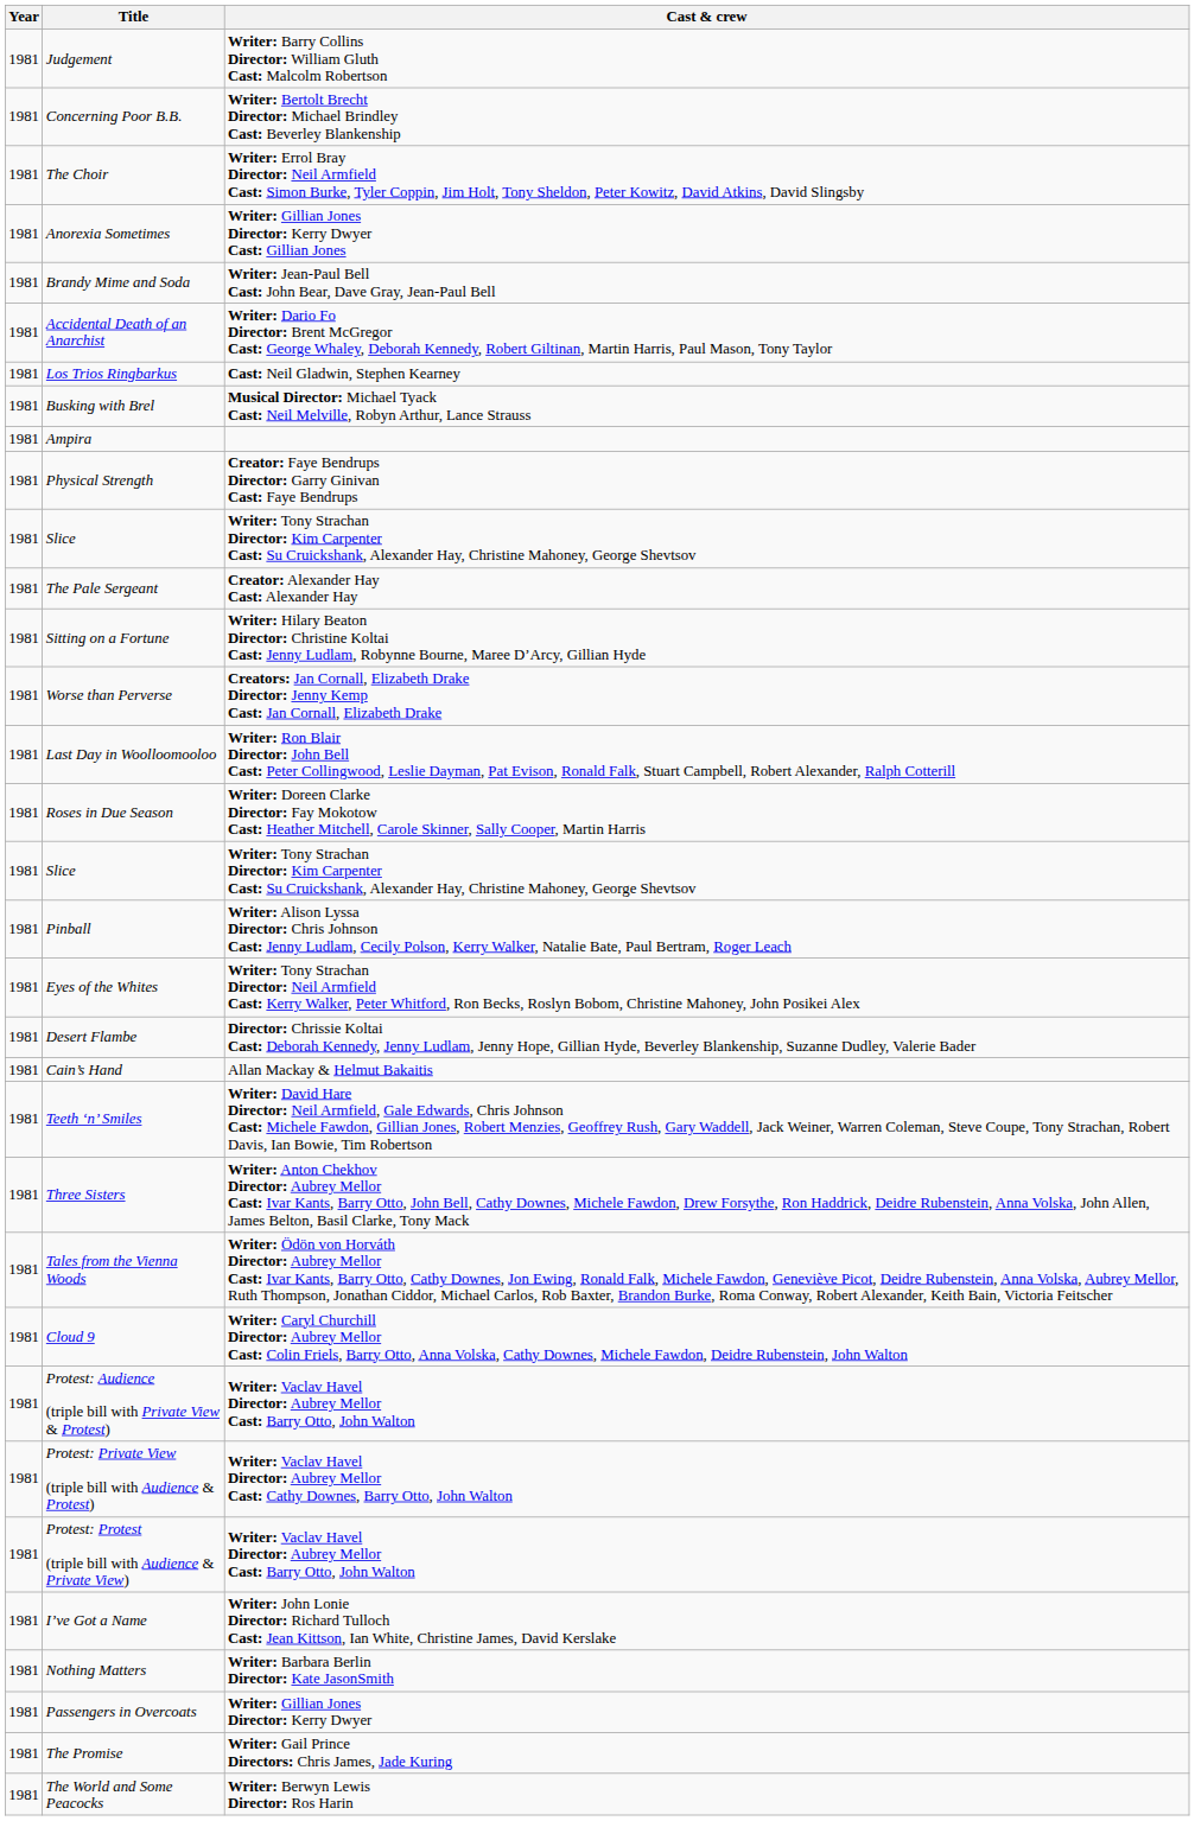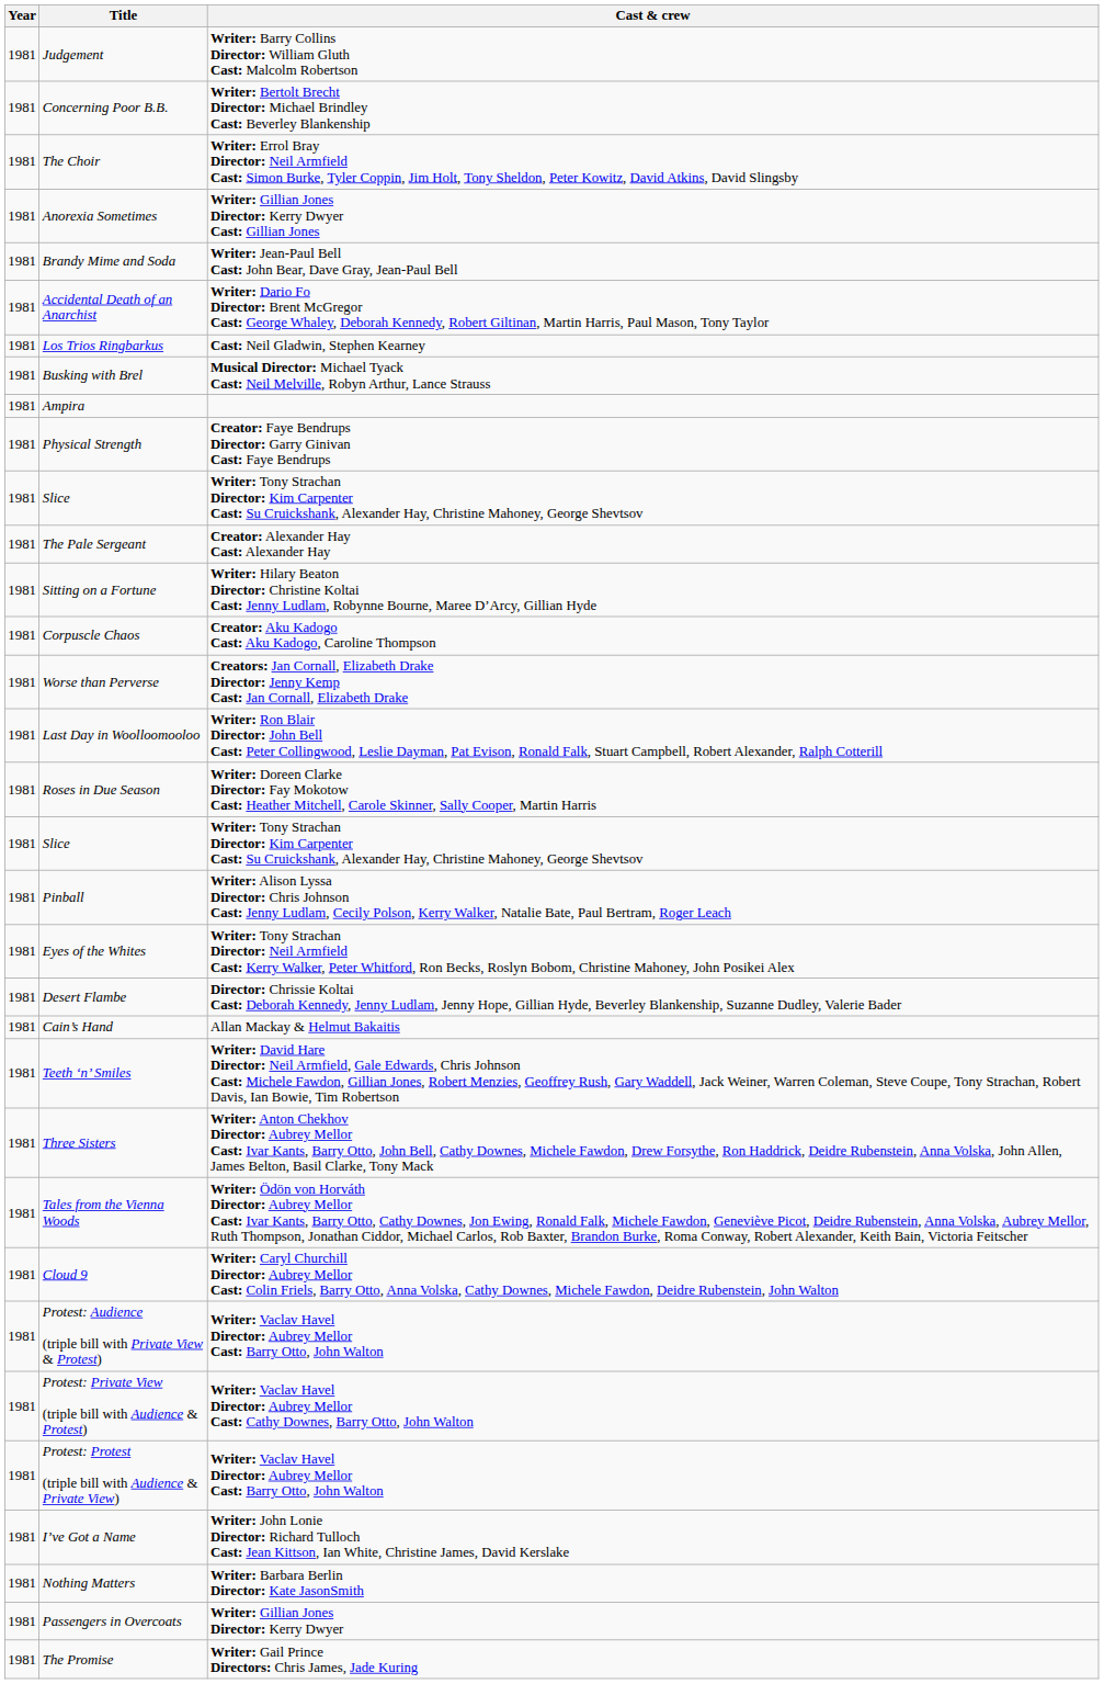 <table class="wikitable sortable">
 <tr>
 <th>Year</th>
 <th>Title</th>
 <th>Cast & crew</th>
 </tr>
 <tr>
 <td>1981</td>
 <td><em>Judgement</em></td>
 <td><strong>Writer:</strong> Barry Collins<br><strong>Director:</strong> William Gluth<br><strong>Cast:</strong> Malcolm Robertson</td>
 </tr>
 <tr>
 <td>1981</td>
 <td><em>Concerning Poor B.B.</em></td>
 <td><strong>Writer:</strong> <a href='#'>Bertolt Brecht</a><br><strong>Director:</strong> Michael Brindley<br><strong>Cast:</strong> Beverley Blankenship</td>
 </tr>
 <tr>
 <td>1981</td>
 <td><em>The Choir</em></td>
 <td><strong>Writer:</strong> Errol Bray<br><strong>Director:</strong> <a href='#'>Neil Armfield</a><br><strong>Cast:</strong> <a href='#'>Simon Burke</a>, <a href='#'>Tyler Coppin</a>, <a href='#'>Jim Holt</a>, <a href='#'>Tony Sheldon</a>, <a href='#'>Peter Kowitz</a>, <a href='#'>David Atkins</a>, David Slingsby</td>
 </tr>
 <tr>
 <td>1981</td>
 <td><em>Anorexia Sometimes</em></td>
 <td><strong>Writer:</strong> <a href='#'>Gillian Jones</a><br><strong>Director:</strong> Kerry Dwyer<br><strong>Cast:</strong> <a href='#'>Gillian Jones</a></td>
 </tr>
 <tr>
 <td>1981</td>
 <td><em>Brandy Mime and Soda</em></td>
 <td><strong>Writer:</strong> Jean-Paul Bell<br><strong>Cast:</strong> John Bear, Dave Gray, Jean-Paul Bell</td>
 </tr>
 <tr>
 <td>1981</td>
 <td><em><a href='#'>Accidental Death of an Anarchist</a></em></td>
 <td><strong>Writer:</strong> <a href='#'>Dario Fo</a><br><strong>Director:</strong> Brent McGregor<br><strong>Cast:</strong> <a href='#'>George Whaley</a>, <a href='#'>Deborah Kennedy</a>, <a href='#'>Robert Giltinan</a>, Martin Harris, Paul Mason, Tony Taylor</td>
 </tr>
 <tr>
 <td>1981</td>
 <td><em><a href='#'>Los Trios Ringbarkus</a></em></td>
 <td><strong>Cast:</strong> Neil Gladwin, Stephen Kearney</td>
 </tr>
 <tr>
 <td>1981</td>
 <td><em>Busking with Brel</em></td>
 <td><strong>Musical Director:</strong> Michael Tyack<br><strong>Cast:</strong> <a href='#'>Neil Melville</a>, Robyn Arthur, Lance Strauss</td>
 </tr>
 <tr>
 <td>1981</td>
 <td><em>Ampira</em></td>
 <td></td>
 </tr>
 <tr>
 <td>1981</td>
 <td><em>Physical Strength</em></td>
 <td><strong>Creator:</strong> Faye Bendrups<br><strong>Director:</strong> Garry Ginivan<br><strong>Cast:</strong> Faye Bendrups</td>
 </tr>
 <tr>
 <td>1981</td>
 <td><em>Slice</em></td>
 <td><strong>Writer:</strong> Tony Strachan<br><strong>Director:</strong> <a href='#'>Kim Carpenter</a><br><strong>Cast:</strong> <a href='#'>Su Cruickshank</a>, Alexander Hay, Christine Mahoney, George Shevtsov</td>
 </tr>
 <tr>
 <td>1981</td>
 <td><em>The Pale Sergeant</em></td>
 <td><strong>Creator:</strong> Alexander Hay<br><strong>Cast:</strong> Alexander Hay</td>
 </tr>
 <tr>
 <td>1981</td>
 <td><em>Sitting on a Fortune</em></td>
 <td><strong>Writer:</strong> Hilary Beaton<br><strong>Director:</strong> Christine Koltai<br><strong>Cast:</strong> <a href='#'>Jenny Ludlam</a>, Robynne Bourne, Maree D’Arcy, Gillian Hyde</td>
+</tr>
+<tr>
+<td>1981</td>
+<td><em>Corpuscle Chaos</em></td>
+<td><strong>Creator:</strong> <a href='#'>Aku Kadogo</a><br><strong>Cast:</strong> <a href='#'>Aku Kadogo</a>, Caroline Thompson</td>
 </tr>
 <tr>
 <td>1981</td>
 <td><em>Worse than Perverse</em></td>
 <td><strong>Creators:</strong> <a href='#'>Jan Cornall</a>, <a href='#'>Elizabeth Drake</a><br><strong>Director:</strong> <a href='#'>Jenny Kemp</a><br><strong>Cast:</strong> <a href='#'>Jan Cornall</a>, <a href='#'>Elizabeth Drake</a></td>
 </tr>
 <tr>
 <td>1981</td>
 <td><em>Last Day in Woolloomooloo</em></td>
 <td><strong>Writer:</strong> <a href='#'>Ron Blair</a><br><strong>Director:</strong> <a href='#'>John Bell</a><br><strong>Cast:</strong> <a href='#'>Peter Collingwood</a>, <a href='#'>Leslie Dayman</a>, <a href='#'>Pat Evison</a>, <a href='#'>Ronald Falk</a>, Stuart Campbell, Robert Alexander, <a href='#'>Ralph Cotterill</a></td>
 </tr>
 <tr>
 <td>1981</td>
 <td><em>Roses in Due Season</em></td>
 <td><strong>Writer:</strong> Doreen Clarke<br><strong>Director:</strong> Fay Mokotow<br><strong>Cast:</strong> <a href='#'>Heather Mitchell</a>, <a href='#'>Carole Skinner</a>, <a href='#'>Sally Cooper</a>, Martin Harris</td>
 </tr>
 <tr>
 <td>1981</td>
 <td><em>Slice</em></td>
 <td><strong>Writer:</strong> Tony Strachan<br><strong>Director:</strong> <a href='#'>Kim Carpenter</a><br><strong>Cast:</strong> <a href='#'>Su Cruickshank</a>, Alexander Hay, Christine Mahoney, George Shevtsov</td>
 </tr>
 <tr>
 <td>1981</td>
 <td><em>Pinball</em></td>
 <td><strong>Writer:</strong> Alison Lyssa<br><strong>Director:</strong> Chris Johnson<br><strong>Cast:</strong> <a href='#'>Jenny Ludlam</a>, <a href='#'>Cecily Polson</a>, <a href='#'>Kerry Walker</a>, Natalie Bate, Paul Bertram, <a href='#'>Roger Leach</a></td>
 </tr>
 <tr>
 <td>1981</td>
 <td><em>Eyes of the Whites</em></td>
 <td><strong>Writer:</strong> Tony Strachan<br><strong>Director:</strong> <a href='#'>Neil Armfield</a><br><strong>Cast:</strong> <a href='#'>Kerry Walker</a>, <a href='#'>Peter Whitford</a>, Ron Becks, Roslyn Bobom, Christine Mahoney, John Posikei Alex</td>
 </tr>
 <tr>
 <td>1981</td>
 <td><em>Desert Flambe</em></td>
 <td><strong>Director: </strong>Chrissie Koltai<br><strong>Cast:</strong> <a href='#'>Deborah Kennedy</a>, <a href='#'>Jenny Ludlam</a>, Jenny Hope, Gillian Hyde, Beverley Blankenship, Suzanne Dudley, Valerie Bader</td>
 </tr>
 <tr>
 <td>1981</td>
 <td><em>Cain’s Hand </em></td>
 <td>Allan Mackay & <a href='#'>Helmut Bakaitis</a></td>
 </tr>
 <tr>
 <td>1981</td>
 <td><em><a href='#'>Teeth ‘n’ Smiles</a></em></td>
 <td><strong>Writer:</strong> <a href='#'>David Hare</a><br><strong>Director:</strong> <a href='#'>Neil Armfield</a>, <a href='#'>Gale Edwards</a>, Chris Johnson<br><strong>Cast:</strong> <a href='#'>Michele Fawdon</a>, <a href='#'>Gillian Jones</a>, <a href='#'>Robert Menzies</a>, <a href='#'>Geoffrey Rush</a>, <a href='#'>Gary Waddell</a>, Jack Weiner, Warren Coleman, Steve Coupe, Tony Strachan,  Robert Davis, Ian Bowie, Tim Robertson</td>
 </tr>
 <tr>
 <td>1981</td>
 <td><em><a href='#'>Three Sisters</a></em></td>
 <td><strong>Writer:</strong> <a href='#'>Anton Chekhov</a><br><strong>Director:</strong> <a href='#'>Aubrey Mellor</a><br><strong>Cast:</strong> <a href='#'>Ivar Kants</a>, <a href='#'>Barry Otto</a>, <a href='#'>John Bell</a>, <a href='#'>Cathy Downes</a>, <a href='#'>Michele Fawdon</a>, <a href='#'>Drew Forsythe</a>, <a href='#'>Ron Haddrick</a>, <a href='#'>Deidre Rubenstein</a>, <a href='#'>Anna Volska</a>, John Allen, James Belton, Basil Clarke, Tony Mack</td>
 </tr>
 <tr>
 <td>1981</td>
 <td><em><a href='#'>Tales from the Vienna Woods</a></em></td>
 <td><strong>Writer:</strong> <a href='#'>Ödön von Horváth</a><br><strong>Director:</strong> <a href='#'>Aubrey Mellor</a><br><strong>Cast:</strong> <a href='#'>Ivar Kants</a>, <a href='#'>Barry Otto</a>, <a href='#'>Cathy Downes</a>, <a href='#'>Jon Ewing</a>, <a href='#'>Ronald Falk</a>, <a href='#'>Michele Fawdon</a>, <a href='#'>Geneviève Picot</a>, <a href='#'>Deidre Rubenstein</a>, <a href='#'>Anna Volska</a>, <a href='#'>Aubrey Mellor</a>, Ruth Thompson, Jonathan Ciddor, Michael Carlos, Rob Baxter, <a href='#'>Brandon Burke</a>, Roma Conway, Robert Alexander, Keith Bain, Victoria Feitscher</td>
 </tr>
 <tr>
 <td>1981</td>
 <td><em><a href='#'>Cloud 9</a></em></td>
 <td><strong>Writer:</strong> <a href='#'>Caryl Churchill</a><br><strong>Director:</strong> <a href='#'>Aubrey Mellor</a><br><strong>Cast:</strong> <a href='#'>Colin Friels</a>, <a href='#'>Barry Otto</a>, <a href='#'>Anna Volska</a>, <a href='#'>Cathy Downes</a>, <a href='#'>Michele Fawdon</a>, <a href='#'>Deidre Rubenstein</a>, <a href='#'>John Walton</a></td>
 </tr>
 <tr>
 <td>1981</td>
 <td><em>Protest: <a href='#'>Audience</a></em><br><br>(triple bill with <em><a href='#'>Private View</a></em> & <em><a href='#'>Protest</a></em>)</td>
 <td><strong>Writer:</strong> <a href='#'>Vaclav Havel</a><br><strong>Director:</strong> <a href='#'>Aubrey Mellor</a><br><strong>Cast:</strong> <a href='#'>Barry Otto</a>, <a href='#'>John Walton</a></td>
 </tr>
 <tr>
 <td>1981</td>
 <td><em>Protest: <a href='#'>Private View</a></em><br><br>(triple bill with <em><a href='#'>Audience</a></em> & <em><a href='#'>Protest</a></em>)</td>
 <td><strong>Writer:</strong> <a href='#'>Vaclav Havel</a><br><strong>Director:</strong> <a href='#'>Aubrey Mellor</a><br><strong>Cast:</strong> <a href='#'>Cathy Downes</a>, <a href='#'>Barry Otto</a>, <a href='#'>John Walton</a></td>
 </tr>
 <tr>
 <td>1981</td>
 <td><em>Protest: <a href='#'>Protest</a></em><br><br>(triple bill with <em><a href='#'>Audience</a></em> & <em><a href='#'>Private View</a></em>)</td>
 <td><strong>Writer:</strong> <a href='#'>Vaclav Havel</a><br><strong>Director:</strong> <a href='#'>Aubrey Mellor</a><br><strong>Cast:</strong> <a href='#'>Barry Otto</a>, <a href='#'>John Walton</a></td>
 </tr>
 <tr>
 <td>1981</td>
 <td><em>I’ve Got a Name</em></td>
 <td><strong>Writer:</strong> John Lonie<br><strong>Director:</strong> Richard Tulloch<br><strong>Cast:</strong> <a href='#'>Jean Kittson</a>, Ian White, Christine James, David Kerslake</td>
 </tr>
 <tr>
 <td>1981</td>
 <td><em>Nothing Matters</em></td>
 <td><strong>Writer:</strong> Barbara Berlin<br><strong>Director:</strong> <a href='#'>Kate JasonSmith</a></td>
 </tr>
 <tr>
 <td>1981</td>
 <td><em>Passengers in Overcoats</em></td>
 <td><strong>Writer:</strong> <a href='#'>Gillian Jones</a><br><strong>Director:</strong> Kerry Dwyer</td>
 </tr>
 <tr>
 <td>1981</td>
 <td><em>The Promise</em></td>
 <td><strong>Writer:</strong> Gail Prince<br><strong>Directors:</strong> Chris James, <a href='#'>Jade Kuring</a></td>
 </tr>
-<tr>
-<td>1981</td>
-<td><em>The World and Some Peacocks</em></td>
-<td><strong>Writer:</strong> Berwyn Lewis<br><strong>Director:</strong> Ros Harin</td>
-</tr>
 </table>
